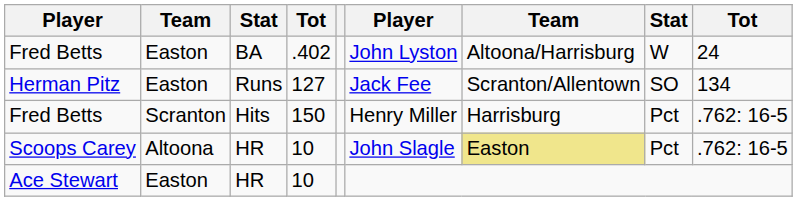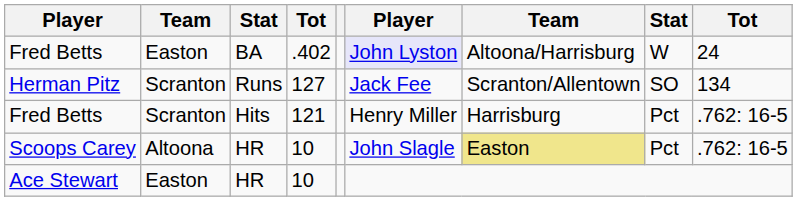 <table class="wikitable">
 <tr>
 <th>Player</th>
 <th>Team</th>
 <th>Stat</th>
 <th>Tot</th>
 <th></th>
 <th>Player</th>
 <th>Team</th>
 <th>Stat</th>
 <th>Tot</th>
 </tr>
 <tr>
 <td>Fred Betts</td>
 <td>Easton</td>
 <td>BA</td>
 <td>.402</td>
 <td></td>
-<td><a href='#'>John Lyston</a></td>
+<td style="background: lavender;"><a href='#'>John Lyston</a></td>
 <td>Altoona/Harrisburg</td>
 <td>W</td>
 <td>24</td>
 </tr>
 <tr>
 <td><a href='#'>Herman Pitz</a></td>
-<td>Easton</td>
+<td>Scranton</td>
 <td>Runs</td>
 <td>127</td>
 <td></td>
 <td><a href='#'>Jack Fee</a></td>
 <td>Scranton/Allentown</td>
 <td>SO</td>
 <td>134</td>
 </tr>
 <tr>
 <td>Fred Betts</td>
 <td>Scranton</td>
 <td>Hits</td>
-<td>150</td>
+<td>121</td>
 <td></td>
 <td>Henry Miller</td>
 <td>Harrisburg</td>
 <td>Pct</td>
 <td>.762: 16-5</td>
 </tr>
 <tr>
 <td><a href='#'>Scoops Carey</a></td>
 <td>Altoona</td>
 <td>HR</td>
 <td>10</td>
 <td></td>
 <td><a href='#'>John Slagle</a></td>
 <td style="background: khaki;">Easton</td>
 <td>Pct</td>
 <td>.762: 16-5</td>
 </tr>
 <tr>
 <td><a href='#'>Ace Stewart</a></td>
 <td>Easton</td>
 <td>HR</td>
 <td>10</td>
 <td></td>
 </tr>
 </table>
